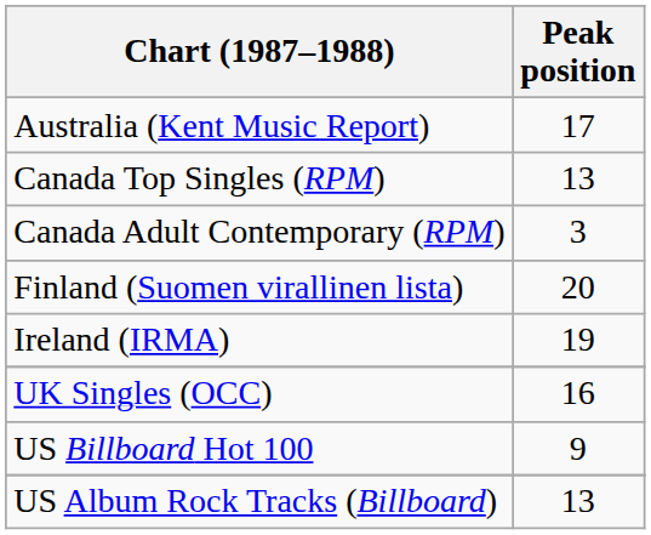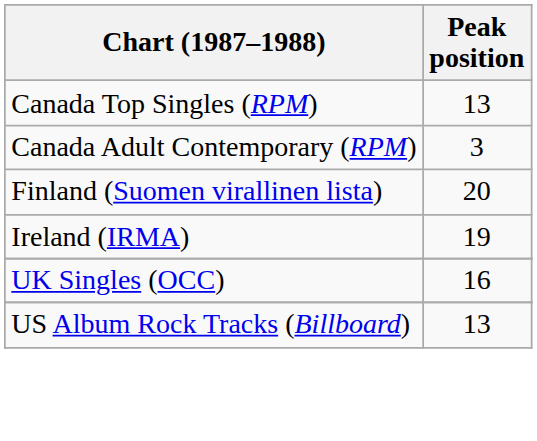 <table class="wikitable sortable">
 <tr>
 <th>Chart (1987–1988)</th>
 <th>Peak<br>position</th>
-</tr>
-<tr>
-<td>Australia (<a href='#'>Kent Music Report</a>)</td>
-<td style="text-align:center;">17</td>
 </tr>
 <tr>
 <td>Canada Top Singles (<em><a href='#'>RPM</a></em>)</td>
 <td style="text-align:center;">13</td>
 </tr>
 <tr>
 <td>Canada Adult Contemporary (<em><a href='#'>RPM</a></em>)</td>
 <td style="text-align:center;">3</td>
 </tr>
 <tr>
 <td>Finland (<a href='#'>Suomen virallinen lista</a>)</td>
 <td style="text-align:center;">20</td>
 </tr>
 <tr>
 <td>Ireland (<a href='#'>IRMA</a>)</td>
 <td style="text-align:center;">19</td>
 </tr>
 <tr>
 </tr>
 <tr>
 <td><a href='#'>UK Singles</a> (<a href='#'>OCC</a>)</td>
 <td style="text-align:center;">16</td>
 </tr>
 <tr>
-<td>US <a href='#'><em>Billboard</em> Hot 100</a></td>
-<td style="text-align:center;">9</td>
-</tr>
-<tr>
 </tr>
 <tr>
 <td>US <a href='#'>Album Rock Tracks</a> (<em><a href='#'>Billboard</a></em>)</td>
 <td style="text-align:center;">13</td>
 </tr>
 </table>
